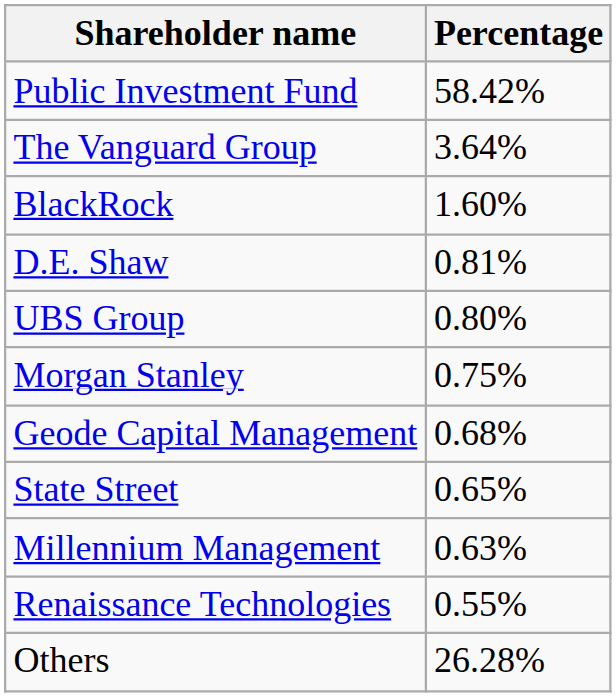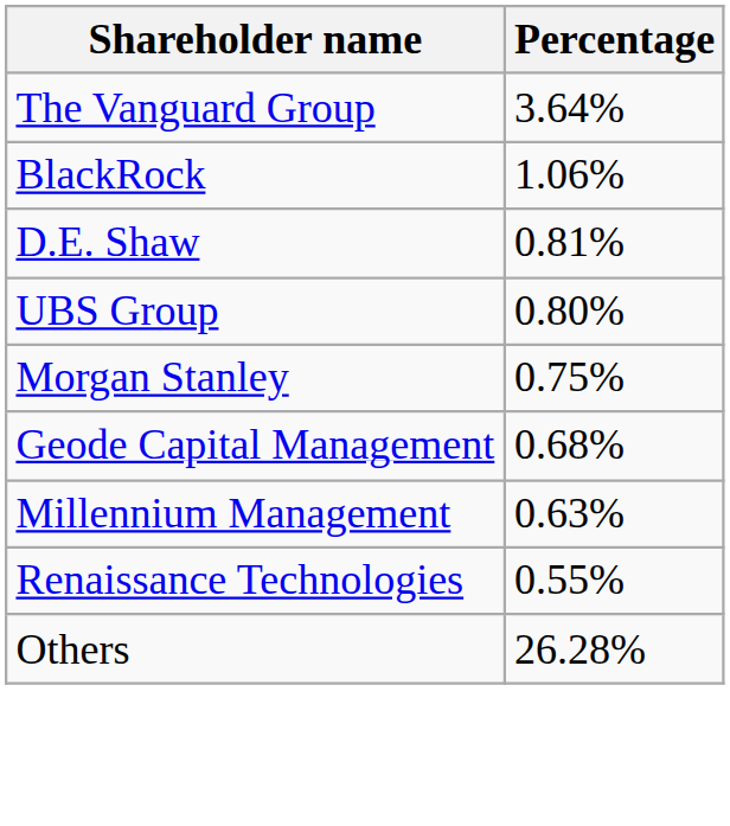 <table class="wikitable sortable">
 <tr>
 <th>Shareholder name</th>
 <th>Percentage</th>
-</tr>
-<tr>
-<td><a href='#'>Public Investment Fund</a></td>
-<td>58.42%</td>
 </tr>
 <tr>
 <td><a href='#'>The Vanguard Group</a></td>
 <td>3.64%</td>
 </tr>
 <tr>
 <td><a href='#'>BlackRock</a></td>
-<td>1.60%</td>
+<td>1.06%</td>
 </tr>
 <tr>
 <td><a href='#'>D.E. Shaw</a></td>
 <td>0.81%</td>
 </tr>
 <tr>
 <td><a href='#'>UBS Group</a></td>
 <td>0.80%</td>
 </tr>
 <tr>
 <td><a href='#'>Morgan Stanley</a></td>
 <td>0.75%</td>
 </tr>
 <tr>
 <td><a href='#'>Geode Capital Management</a></td>
 <td>0.68%</td>
 </tr>
 <tr>
-<td><a href='#'>State Street</a></td>
-<td>0.65%</td>
-</tr>
-<tr>
 <td><a href='#'>Millennium Management</a></td>
 <td>0.63%</td>
 </tr>
 <tr>
 <td><a href='#'>Renaissance Technologies</a></td>
 <td>0.55%</td>
 </tr>
 <tr>
 <td>Others</td>
 <td>26.28%</td>
 </tr>
 </table>
